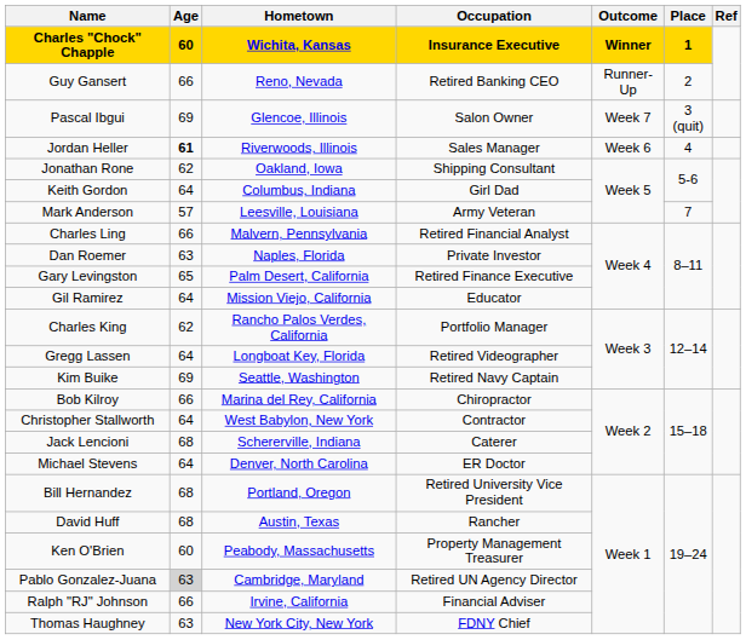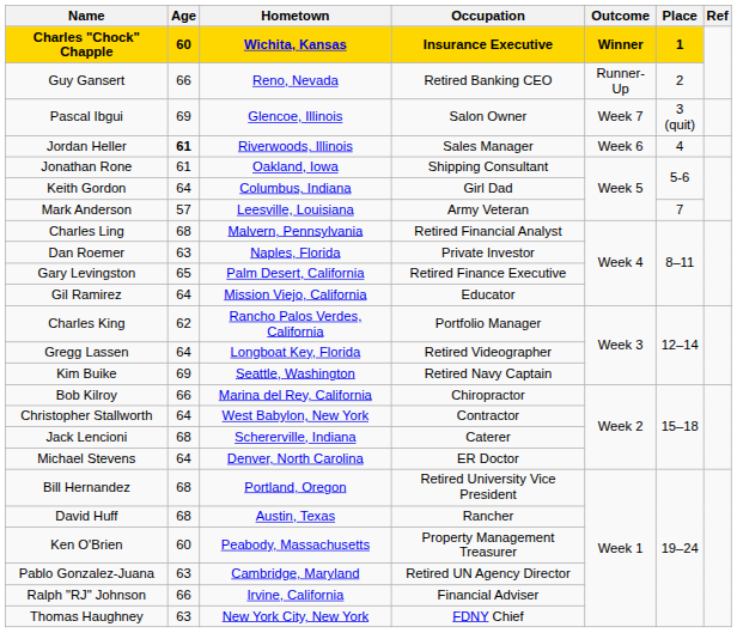 <table class="wikitable sortable" style="text-align:center; ">
 <tr>
 <th>Name</th>
 <th>Age</th>
 <th>Hometown</th>
 <th>Occupation</th>
 <th>Outcome</th>
 <th>Place</th>
 <th>Ref</th>
 </tr>
 <tr>
 <td bgcolor="gold"><strong>Charles "Chock" Chapple</strong></td>
 <td bgcolor="gold"><strong>60</strong></td>
 <td bgcolor="gold"><strong><a href='#'>Wichita, Kansas</a></strong></td>
 <td bgcolor="gold"><strong>Insurance Executive</strong></td>
 <td bgcolor="gold"><strong>Winner</strong></td>
 <td bgcolor="gold"><strong>1</strong></td>
 <td rowspan="2"></td>
 </tr>
 <tr>
 <td>Guy Gansert</td>
 <td>66</td>
 <td><a href='#'>Reno, Nevada</a></td>
 <td>Retired Banking CEO</td>
 <td>Runner-Up</td>
 <td>2</td>
 </tr>
 <tr>
 <td>Pascal Ibgui</td>
 <td>69</td>
 <td><a href='#'>Glencoe, Illinois</a></td>
 <td>Salon Owner</td>
 <td>Week 7</td>
 <td>3 (quit)</td>
 <td></td>
 </tr>
 <tr>
 <td>Jordan Heller</td>
 <td><strong>61</strong></td>
 <td><a href='#'>Riverwoods, Illinois</a></td>
 <td>Sales Manager</td>
 <td>Week 6</td>
 <td>4</td>
 <td></td>
 </tr>
 <tr>
 <td>Jonathan Rone</td>
-<td>62</td>
+<td>61</td>
 <td><a href='#'>Oakland, Iowa</a></td>
 <td>Shipping Consultant</td>
 <td rowspan="3">Week 5</td>
 <td rowspan="2">5-6</td>
 <td rowspan="3"></td>
 </tr>
 <tr>
 <td>Keith Gordon</td>
 <td>64</td>
 <td><a href='#'>Columbus, Indiana</a></td>
 <td>Girl Dad</td>
 </tr>
 <tr>
 <td>Mark Anderson</td>
 <td>57</td>
 <td><a href='#'>Leesville, Louisiana</a></td>
 <td>Army Veteran</td>
 <td>7</td>
 </tr>
 <tr>
 <td>Charles Ling</td>
-<td>66</td>
+<td>68</td>
 <td><a href='#'>Malvern, Pennsylvania</a></td>
 <td>Retired Financial Analyst</td>
 <td rowspan="4">Week 4</td>
 <td rowspan="4">8–11</td>
 <td rowspan="4"></td>
 </tr>
 <tr>
 <td>Dan Roemer</td>
 <td>63</td>
 <td><a href='#'>Naples, Florida</a></td>
 <td>Private Investor</td>
 </tr>
 <tr>
 <td>Gary Levingston</td>
 <td>65</td>
 <td><a href='#'>Palm Desert, California</a></td>
 <td>Retired Finance Executive</td>
 </tr>
 <tr>
 <td>Gil Ramirez</td>
 <td>64</td>
 <td><a href='#'>Mission Viejo, California</a></td>
 <td>Educator</td>
 </tr>
 <tr>
 <td>Charles King</td>
 <td>62</td>
 <td><a href='#'>Rancho Palos Verdes, California</a></td>
 <td>Portfolio Manager</td>
 <td rowspan="3">Week 3</td>
 <td rowspan="3">12–14</td>
 <td rowspan="3"></td>
 </tr>
 <tr>
 <td>Gregg Lassen</td>
 <td>64</td>
 <td><a href='#'>Longboat Key, Florida</a></td>
 <td>Retired Videographer</td>
 </tr>
 <tr>
 <td>Kim Buike</td>
 <td>69</td>
 <td><a href='#'>Seattle, Washington</a></td>
 <td>Retired Navy Captain</td>
 </tr>
 <tr>
 <td>Bob Kilroy</td>
 <td>66</td>
 <td><a href='#'>Marina del Rey, California</a></td>
 <td>Chiropractor</td>
 <td rowspan="4">Week 2</td>
 <td rowspan="4">15–18</td>
 <td rowspan="4"></td>
 </tr>
 <tr>
 <td>Christopher Stallworth</td>
 <td>64</td>
 <td><a href='#'>West Babylon, New York</a></td>
 <td>Contractor</td>
 </tr>
 <tr>
 <td>Jack Lencioni</td>
 <td>68</td>
 <td><a href='#'>Schererville, Indiana</a></td>
 <td>Caterer</td>
 </tr>
 <tr>
 <td>Michael Stevens</td>
 <td>64</td>
 <td><a href='#'>Denver, North Carolina</a></td>
 <td>ER Doctor</td>
 </tr>
 <tr>
 <td>Bill Hernandez</td>
 <td>68</td>
 <td><a href='#'>Portland, Oregon</a></td>
 <td>Retired University Vice President</td>
 <td rowspan="6">Week 1</td>
 <td rowspan="6">19–24</td>
 <td rowspan="6"></td>
 </tr>
 <tr>
 <td>David Huff</td>
 <td>68</td>
 <td><a href='#'>Austin, Texas</a></td>
 <td>Rancher</td>
 </tr>
 <tr>
 <td>Ken O'Brien</td>
 <td>60</td>
 <td><a href='#'>Peabody, Massachusetts</a></td>
 <td>Property Management Treasurer</td>
 </tr>
 <tr>
 <td>Pablo Gonzalez-Juana</td>
-<td style="background: lightgrey;">63</td>
+<td>63</td>
 <td><a href='#'>Cambridge, Maryland</a></td>
 <td>Retired UN Agency Director</td>
 </tr>
 <tr>
 <td>Ralph "RJ" Johnson</td>
 <td>66</td>
 <td><a href='#'>Irvine, California</a></td>
 <td>Financial Adviser</td>
 </tr>
 <tr>
 <td>Thomas Haughney</td>
 <td>63</td>
 <td><a href='#'>New York City, New York</a></td>
 <td><a href='#'>FDNY</a> Chief</td>
 </tr>
 </table>
